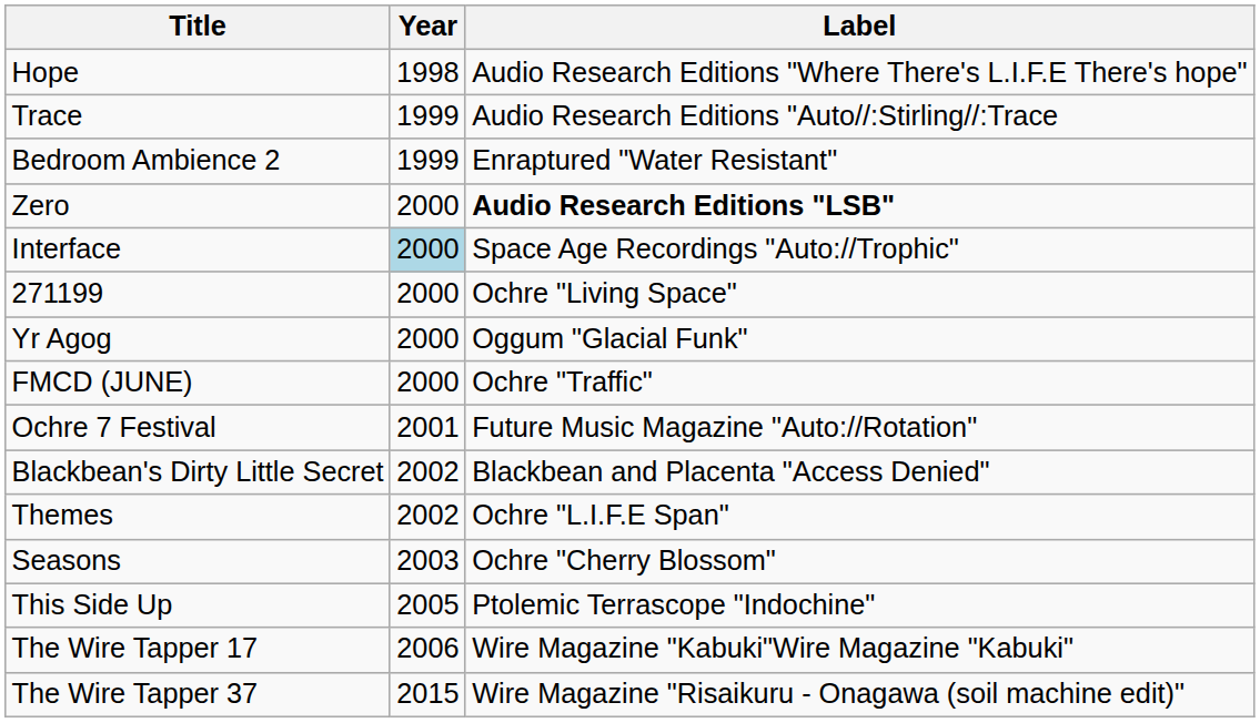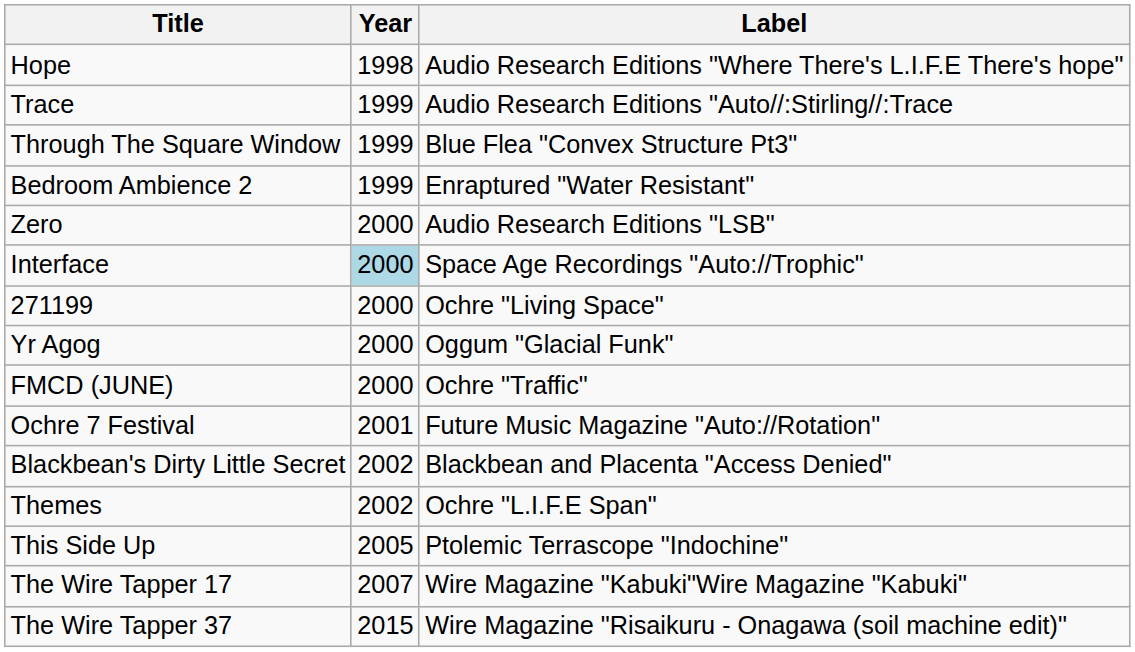 <table class="wikitable">
 <tr>
 <th>Title</th>
 <th>Year</th>
 <th>Label</th>
 </tr>
 <tr>
 <td>Hope</td>
 <td>1998</td>
 <td>Audio Research Editions "Where There's L.I.F.E There's hope"</td>
 </tr>
 <tr>
 <td>Trace</td>
 <td>1999</td>
 <td>Audio Research Editions "Auto//:Stirling//:Trace</td>
 </tr>
 <tr>
+<td>Through The Square Window</td>
+<td>1999</td>
+<td>Blue Flea "Convex Structure Pt3"</td>
+</tr>
+<tr>
 <td>Bedroom Ambience 2</td>
 <td>1999</td>
 <td>Enraptured "Water Resistant"</td>
 </tr>
 <tr>
 <td>Zero</td>
 <td>2000</td>
-<td><strong>Audio Research Editions "LSB"</strong></td>
+<td>Audio Research Editions "LSB"</td>
 </tr>
 <tr>
 <td>Interface</td>
 <td style="background: lightblue;">2000</td>
 <td>Space Age Recordings "Auto://Trophic"</td>
 </tr>
 <tr>
 <td>271199</td>
 <td>2000</td>
 <td>Ochre "Living Space"</td>
 </tr>
 <tr>
 <td>Yr Agog</td>
 <td>2000</td>
 <td>Oggum "Glacial Funk"</td>
 </tr>
 <tr>
 <td>FMCD (JUNE)</td>
 <td>2000</td>
 <td>Ochre "Traffic"</td>
 </tr>
 <tr>
 <td>Ochre 7 Festival</td>
 <td>2001</td>
 <td>Future Music Magazine "Auto://Rotation"</td>
 </tr>
 <tr>
 <td>Blackbean's Dirty Little Secret</td>
 <td>2002</td>
 <td>Blackbean and Placenta "Access Denied"</td>
 </tr>
 <tr>
 <td>Themes</td>
 <td>2002</td>
 <td>Ochre "L.I.F.E Span"</td>
 </tr>
 <tr>
-<td>Seasons</td>
-<td>2003</td>
-<td>Ochre "Cherry Blossom"</td>
-</tr>
-<tr>
 <td>This Side Up</td>
 <td>2005</td>
 <td>Ptolemic Terrascope "Indochine"</td>
 </tr>
 <tr>
 <td>The Wire Tapper 17</td>
-<td>2006</td>
+<td>2007</td>
 <td>Wire Magazine "Kabuki"Wire Magazine "Kabuki"</td>
 </tr>
 <tr>
 <td>The Wire Tapper 37</td>
 <td>2015</td>
 <td>Wire Magazine "Risaikuru - Onagawa (soil machine edit)"</td>
 </tr>
 </table>
